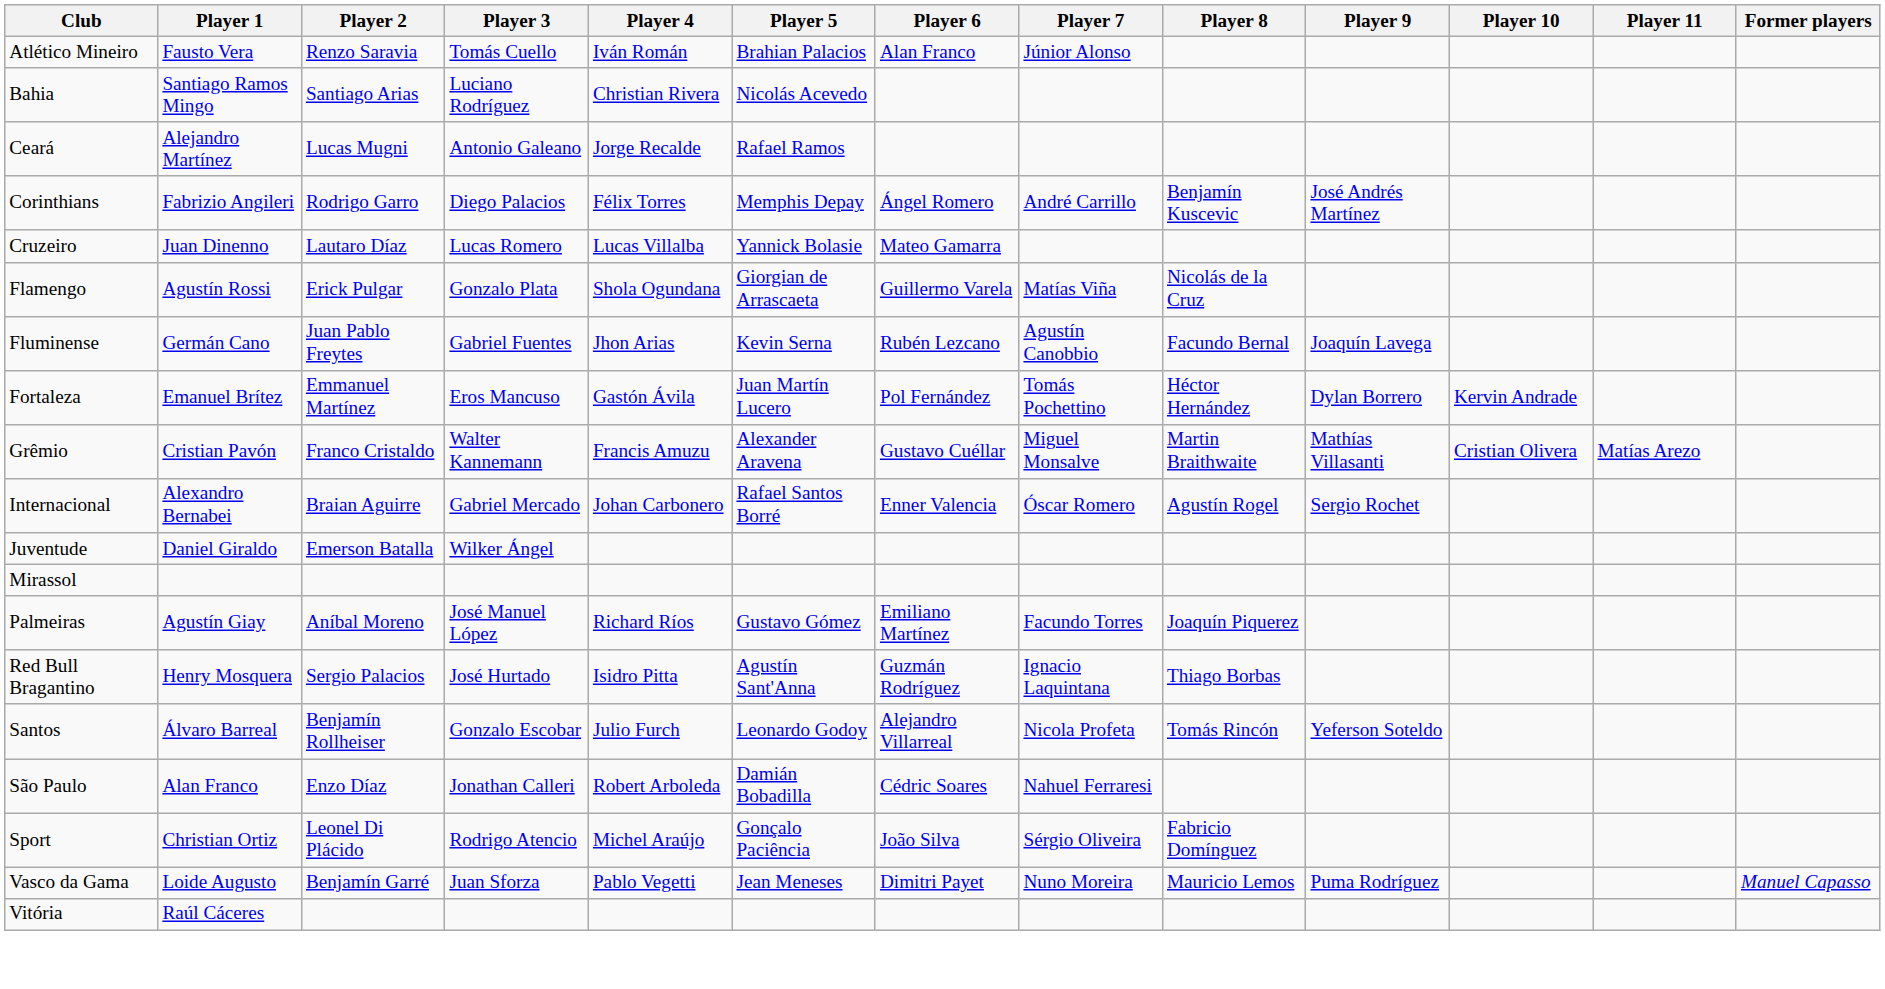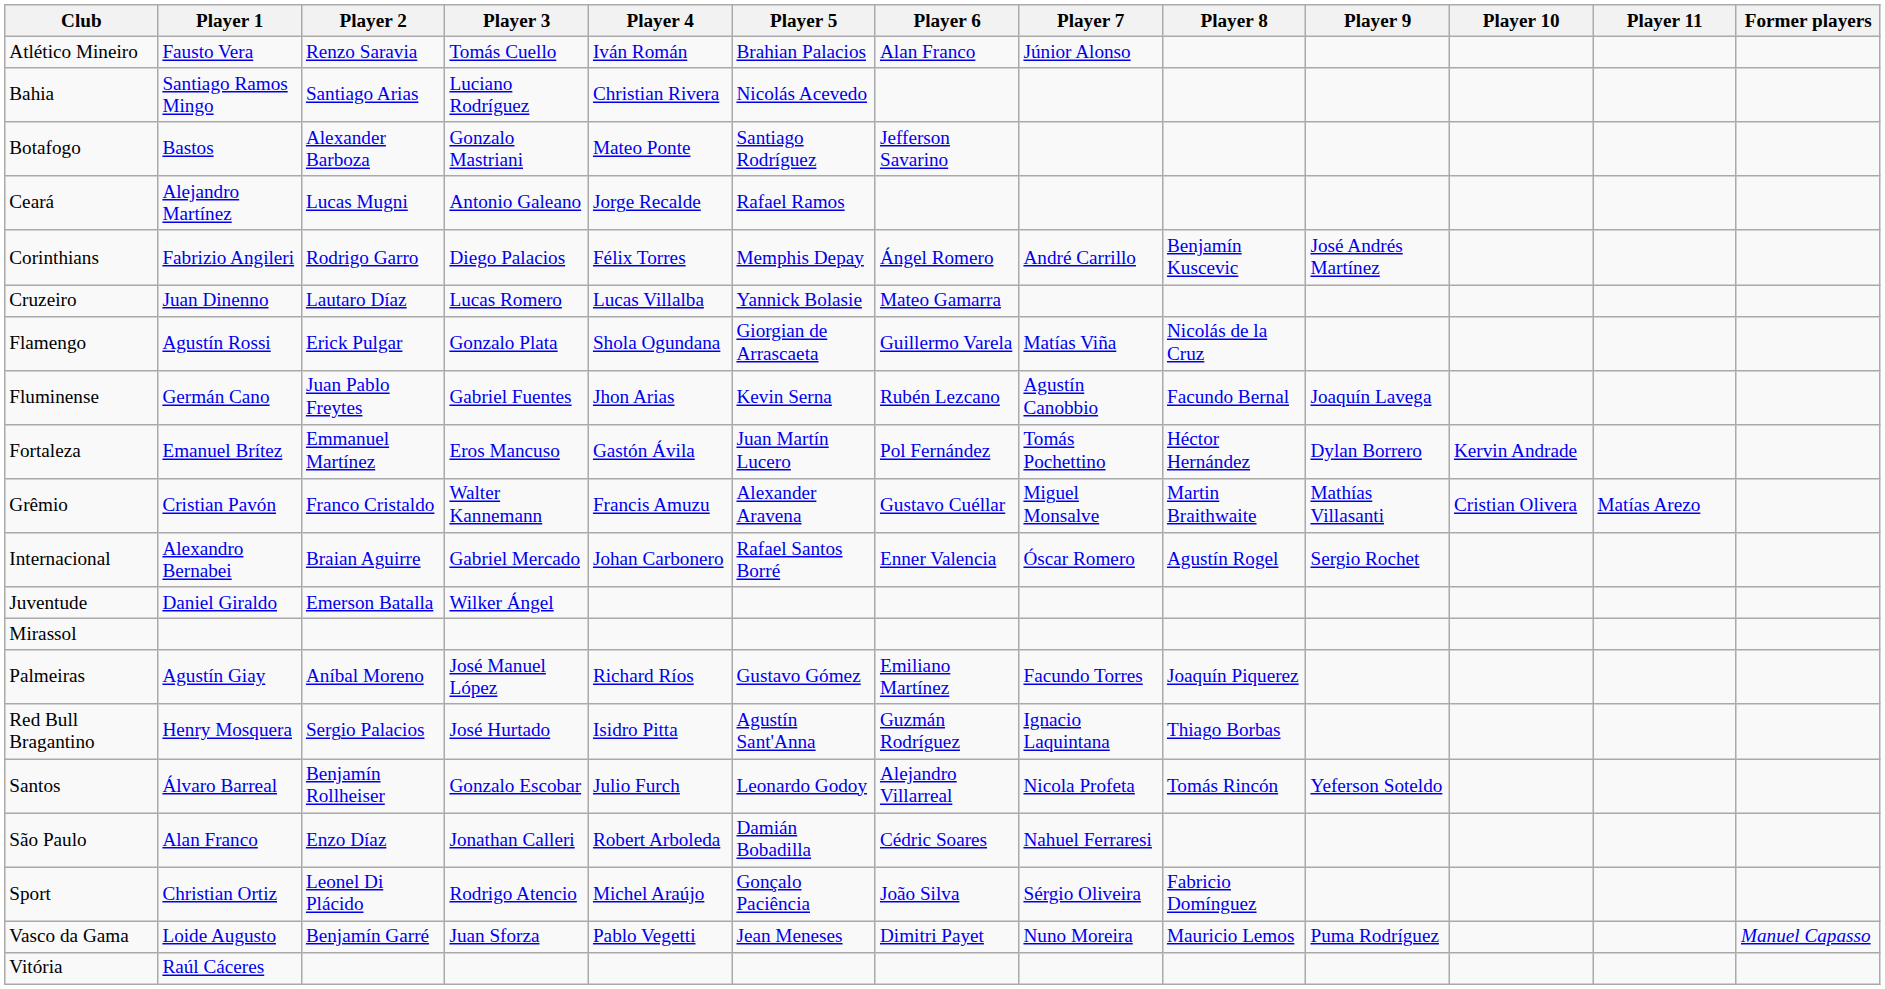 <table class="wikitable sortable" style="font-size: 80%">
 <tr>
 <th style="width:8%">Club</th>
 <th style="width:7.5%">Player 1</th>
 <th style="width:7.5%">Player 2</th>
 <th style="width:7.5%">Player 3</th>
 <th style="width:7.5%">Player 4</th>
 <th style="width:7.5%">Player 5</th>
 <th style="width:7.5%">Player 6</th>
 <th style="width:7.5%">Player 7</th>
 <th style="width:7.5%">Player 8</th>
 <th style="width:7.5%">Player 9</th>
 <th style="width:7.5%">Player 10</th>
 <th style="width:7.5%">Player 11</th>
 <th style="width:7.5%">Former players</th>
 </tr>
 <tr>
 <td>Atlético Mineiro</td>
 <td> <a href='#'>Fausto Vera</a></td>
 <td> <a href='#'>Renzo Saravia</a></td>
 <td> <a href='#'>Tomás Cuello</a></td>
 <td> <a href='#'>Iván Román</a></td>
 <td> <a href='#'>Brahian Palacios</a></td>
 <td> <a href='#'>Alan Franco</a></td>
 <td> <a href='#'>Júnior Alonso</a></td>
 <td></td>
 <td></td>
 <td></td>
 <td></td>
 <td></td>
 </tr>
 <tr>
 <td>Bahia</td>
 <td> <a href='#'>Santiago Ramos Mingo</a></td>
 <td> <a href='#'>Santiago Arias</a></td>
 <td> <a href='#'>Luciano Rodríguez</a></td>
 <td> <a href='#'>Christian Rivera</a></td>
 <td> <a href='#'>Nicolás Acevedo</a></td>
 <td></td>
+<td></td>
+<td></td>
+<td></td>
+<td></td>
+<td></td>
+<td></td>
+</tr>
+<tr>
+<td>Botafogo</td>
+<td> <a href='#'>Bastos</a></td>
+<td> <a href='#'>Alexander Barboza</a></td>
+<td> <a href='#'>Gonzalo Mastriani</a></td>
+<td> <a href='#'>Mateo Ponte</a></td>
+<td> <a href='#'>Santiago Rodríguez</a></td>
+<td> <a href='#'>Jefferson Savarino</a></td>
 <td></td>
 <td></td>
 <td></td>
 <td></td>
 <td></td>
 <td></td>
 </tr>
 <tr>
 <td>Ceará</td>
 <td> <a href='#'>Alejandro Martínez</a></td>
 <td> <a href='#'>Lucas Mugni</a></td>
 <td> <a href='#'>Antonio Galeano</a></td>
 <td> <a href='#'>Jorge Recalde</a></td>
 <td> <a href='#'>Rafael Ramos</a></td>
 <td></td>
 <td></td>
 <td></td>
 <td></td>
 <td></td>
 <td></td>
 <td></td>
 </tr>
 <tr>
 <td>Corinthians</td>
 <td> <a href='#'>Fabrizio Angileri</a></td>
 <td> <a href='#'>Rodrigo Garro</a></td>
 <td> <a href='#'>Diego Palacios</a></td>
 <td> <a href='#'>Félix Torres</a></td>
 <td> <a href='#'>Memphis Depay</a></td>
 <td> <a href='#'>Ángel Romero</a></td>
 <td> <a href='#'>André Carrillo</a></td>
 <td> <a href='#'>Benjamín Kuscevic</a></td>
 <td> <a href='#'>José Andrés Martínez</a></td>
 <td></td>
 <td></td>
 <td></td>
 </tr>
 <tr>
 <td>Cruzeiro</td>
 <td> <a href='#'>Juan Dinenno</a></td>
 <td> <a href='#'>Lautaro Díaz</a></td>
 <td> <a href='#'>Lucas Romero</a></td>
 <td> <a href='#'>Lucas Villalba</a></td>
 <td> <a href='#'>Yannick Bolasie</a></td>
 <td> <a href='#'>Mateo Gamarra</a></td>
 <td></td>
 <td></td>
 <td></td>
 <td></td>
 <td></td>
 <td></td>
 </tr>
 <tr>
 <td>Flamengo</td>
 <td> <a href='#'>Agustín Rossi</a></td>
 <td> <a href='#'>Erick Pulgar</a></td>
 <td> <a href='#'>Gonzalo Plata</a></td>
 <td> <a href='#'>Shola Ogundana</a></td>
 <td> <a href='#'>Giorgian de Arrascaeta</a></td>
 <td> <a href='#'>Guillermo Varela</a></td>
 <td> <a href='#'>Matías Viña</a></td>
 <td> <a href='#'>Nicolás de la Cruz</a></td>
 <td></td>
 <td></td>
 <td></td>
 <td></td>
 </tr>
 <tr>
 <td>Fluminense</td>
 <td> <a href='#'>Germán Cano</a></td>
 <td> <a href='#'>Juan Pablo Freytes</a></td>
 <td> <a href='#'>Gabriel Fuentes</a></td>
 <td> <a href='#'>Jhon Arias</a></td>
 <td> <a href='#'>Kevin Serna</a></td>
 <td> <a href='#'>Rubén Lezcano</a></td>
 <td> <a href='#'>Agustín Canobbio</a></td>
 <td> <a href='#'>Facundo Bernal</a></td>
 <td> <a href='#'>Joaquín Lavega</a></td>
 <td></td>
 <td></td>
 <td></td>
 </tr>
 <tr>
 <td>Fortaleza</td>
 <td> <a href='#'>Emanuel Brítez</a></td>
 <td> <a href='#'>Emmanuel Martínez</a></td>
 <td> <a href='#'>Eros Mancuso</a></td>
 <td> <a href='#'>Gastón Ávila</a></td>
 <td> <a href='#'>Juan Martín Lucero</a></td>
 <td> <a href='#'>Pol Fernández</a></td>
 <td> <a href='#'>Tomás Pochettino</a></td>
 <td> <a href='#'>Héctor Hernández</a></td>
 <td> <a href='#'>Dylan Borrero</a></td>
 <td> <a href='#'>Kervin Andrade</a></td>
 <td></td>
 <td></td>
 </tr>
 <tr>
 <td>Grêmio</td>
 <td> <a href='#'>Cristian Pavón</a></td>
 <td> <a href='#'>Franco Cristaldo</a></td>
 <td> <a href='#'>Walter Kannemann</a></td>
 <td> <a href='#'>Francis Amuzu</a></td>
 <td> <a href='#'>Alexander Aravena</a></td>
 <td> <a href='#'>Gustavo Cuéllar</a></td>
 <td> <a href='#'>Miguel Monsalve</a></td>
 <td> <a href='#'>Martin Braithwaite</a></td>
 <td> <a href='#'>Mathías Villasanti</a></td>
 <td> <a href='#'>Cristian Olivera</a></td>
 <td> <a href='#'>Matías Arezo</a></td>
 <td></td>
 </tr>
 <tr>
 <td>Internacional</td>
 <td> <a href='#'>Alexandro Bernabei</a></td>
 <td> <a href='#'>Braian Aguirre</a></td>
 <td> <a href='#'>Gabriel Mercado</a></td>
 <td> <a href='#'>Johan Carbonero</a></td>
 <td> <a href='#'>Rafael Santos Borré</a></td>
 <td> <a href='#'>Enner Valencia</a></td>
 <td> <a href='#'>Óscar Romero</a></td>
 <td> <a href='#'>Agustín Rogel</a></td>
 <td> <a href='#'>Sergio Rochet</a></td>
 <td></td>
 <td></td>
 <td></td>
 </tr>
 <tr>
 <td>Juventude</td>
 <td> <a href='#'>Daniel Giraldo</a></td>
 <td> <a href='#'>Emerson Batalla</a></td>
 <td> <a href='#'>Wilker Ángel</a></td>
 <td></td>
 <td></td>
 <td></td>
 <td></td>
 <td></td>
 <td></td>
 <td></td>
 <td></td>
 <td></td>
 </tr>
 <tr>
 <td>Mirassol</td>
 <td></td>
 <td></td>
 <td></td>
 <td></td>
 <td></td>
 <td></td>
 <td></td>
 <td></td>
 <td></td>
 <td></td>
 <td></td>
 <td></td>
 </tr>
 <tr>
 <td>Palmeiras</td>
 <td> <a href='#'>Agustín Giay</a></td>
 <td> <a href='#'>Aníbal Moreno</a></td>
 <td> <a href='#'>José Manuel López</a></td>
 <td> <a href='#'>Richard Ríos</a></td>
 <td> <a href='#'>Gustavo Gómez</a></td>
 <td> <a href='#'>Emiliano Martínez</a></td>
 <td> <a href='#'>Facundo Torres</a></td>
 <td> <a href='#'>Joaquín Piquerez</a></td>
 <td></td>
 <td></td>
 <td></td>
 <td></td>
 </tr>
 <tr>
 <td>Red Bull Bragantino</td>
 <td> <a href='#'>Henry Mosquera</a></td>
 <td> <a href='#'>Sergio Palacios</a></td>
 <td> <a href='#'>José Hurtado</a></td>
 <td> <a href='#'>Isidro Pitta</a></td>
 <td> <a href='#'>Agustín Sant'Anna</a></td>
 <td> <a href='#'>Guzmán Rodríguez</a></td>
 <td> <a href='#'>Ignacio Laquintana</a></td>
 <td> <a href='#'>Thiago Borbas</a></td>
 <td></td>
 <td></td>
 <td></td>
 <td></td>
 </tr>
 <tr>
 <td>Santos</td>
 <td> <a href='#'>Álvaro Barreal</a></td>
 <td> <a href='#'>Benjamín Rollheiser</a></td>
 <td> <a href='#'>Gonzalo Escobar</a></td>
 <td> <a href='#'>Julio Furch</a></td>
 <td> <a href='#'>Leonardo Godoy</a></td>
 <td> <a href='#'>Alejandro Villarreal</a></td>
 <td> <a href='#'>Nicola Profeta</a></td>
 <td> <a href='#'>Tomás Rincón</a></td>
 <td> <a href='#'>Yeferson Soteldo</a></td>
 <td></td>
 <td></td>
 <td></td>
 </tr>
 <tr>
 <td>São Paulo</td>
 <td> <a href='#'>Alan Franco</a></td>
 <td> <a href='#'>Enzo Díaz</a></td>
 <td> <a href='#'>Jonathan Calleri</a></td>
 <td> <a href='#'>Robert Arboleda</a></td>
 <td> <a href='#'>Damián Bobadilla</a></td>
 <td> <a href='#'>Cédric Soares</a></td>
 <td> <a href='#'>Nahuel Ferraresi</a></td>
 <td></td>
 <td></td>
 <td></td>
 <td></td>
 <td></td>
 </tr>
 <tr>
 <td>Sport</td>
 <td> <a href='#'>Christian Ortiz</a></td>
 <td> <a href='#'>Leonel Di Plácido</a></td>
 <td> <a href='#'>Rodrigo Atencio</a></td>
 <td> <a href='#'>Michel Araújo</a></td>
 <td> <a href='#'>Gonçalo Paciência</a></td>
 <td> <a href='#'>João Silva</a></td>
 <td> <a href='#'>Sérgio Oliveira</a></td>
 <td> <a href='#'>Fabricio Domínguez</a></td>
 <td></td>
 <td></td>
 <td></td>
 <td></td>
 </tr>
 <tr>
 <td>Vasco da Gama</td>
 <td> <a href='#'>Loide Augusto</a></td>
 <td> <a href='#'>Benjamín Garré</a></td>
 <td> <a href='#'>Juan Sforza</a></td>
 <td> <a href='#'>Pablo Vegetti</a></td>
 <td> <a href='#'>Jean Meneses</a></td>
 <td> <a href='#'>Dimitri Payet</a></td>
 <td> <a href='#'>Nuno Moreira</a></td>
 <td> <a href='#'>Mauricio Lemos</a></td>
 <td> <a href='#'>Puma Rodríguez</a></td>
 <td></td>
 <td></td>
 <td> <em><a href='#'>Manuel Capasso</a></em></td>
 </tr>
 <tr>
 <td>Vitória</td>
 <td> <a href='#'>Raúl Cáceres</a></td>
 <td></td>
 <td></td>
 <td></td>
 <td></td>
 <td></td>
 <td></td>
 <td></td>
 <td></td>
 <td></td>
 <td></td>
 <td></td>
 </tr>
 </table>
